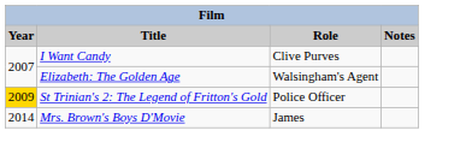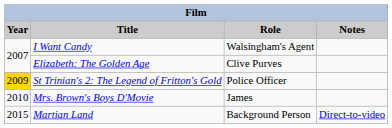 <table class="wikitable">
 <tr>
 <th colspan=4 style="background:#B0C4DE;">Film</th>
 </tr>
 <tr>
 <th style="background: #CCCCCC;">Year</th>
 <th style="background: #CCCCCC;">Title</th>
 <th style="background: #CCCCCC;">Role</th>
 <th style="background: #CCCCCC;">Notes</th>
 </tr>
 <tr>
 <td rowspan=2>2007</td>
 <td><em><a href='#'>I Want Candy</a></em></td>
-<td>Clive Purves</td>
+<td>Walsingham's Agent</td>
 <td></td>
 </tr>
 <tr>
 <td><em><a href='#'>Elizabeth: The Golden Age</a></em></td>
-<td>Walsingham's Agent</td>
+<td>Clive Purves</td>
 <td></td>
 </tr>
 <tr>
 <td style="background: gold;">2009</td>
 <td><em><a href='#'>St Trinian's 2: The Legend of Fritton's Gold</a></em></td>
 <td>Police Officer</td>
 <td></td>
 </tr>
 <tr>
-<td>2014</td>
+<td>2010</td>
 <td><em><a href='#'>Mrs. Brown's Boys D'Movie</a></em></td>
 <td>James</td>
 <td></td>
 </tr>
+<tr>
+<td>2015</td>
+<td><em><a href='#'>Martian Land</a></em></td>
+<td>Background Person</td>
+<td><a href='#'>Direct-to-video</a></td>
+</tr>
 </table>
